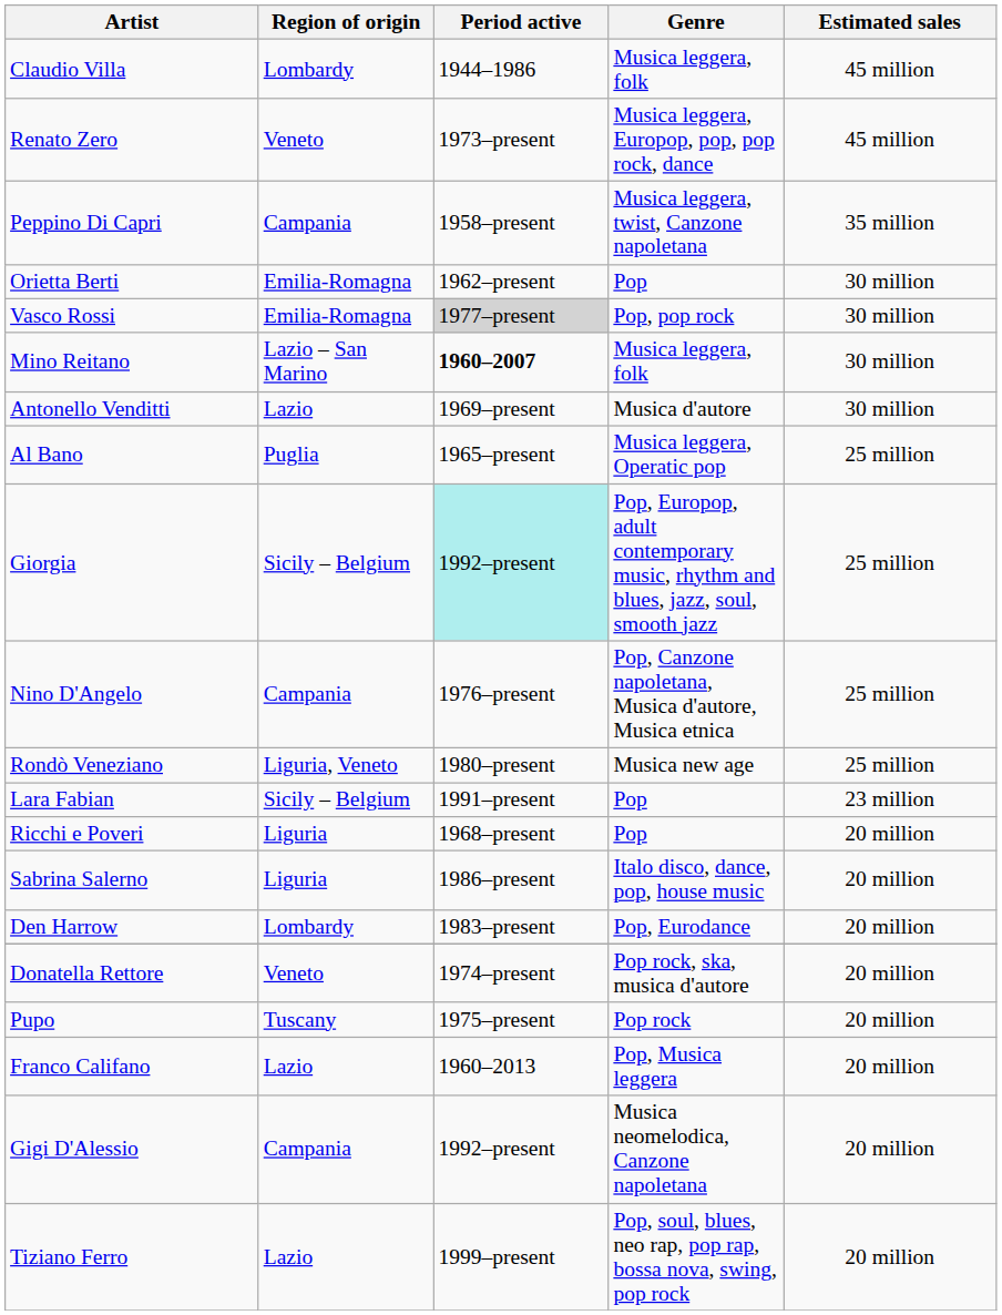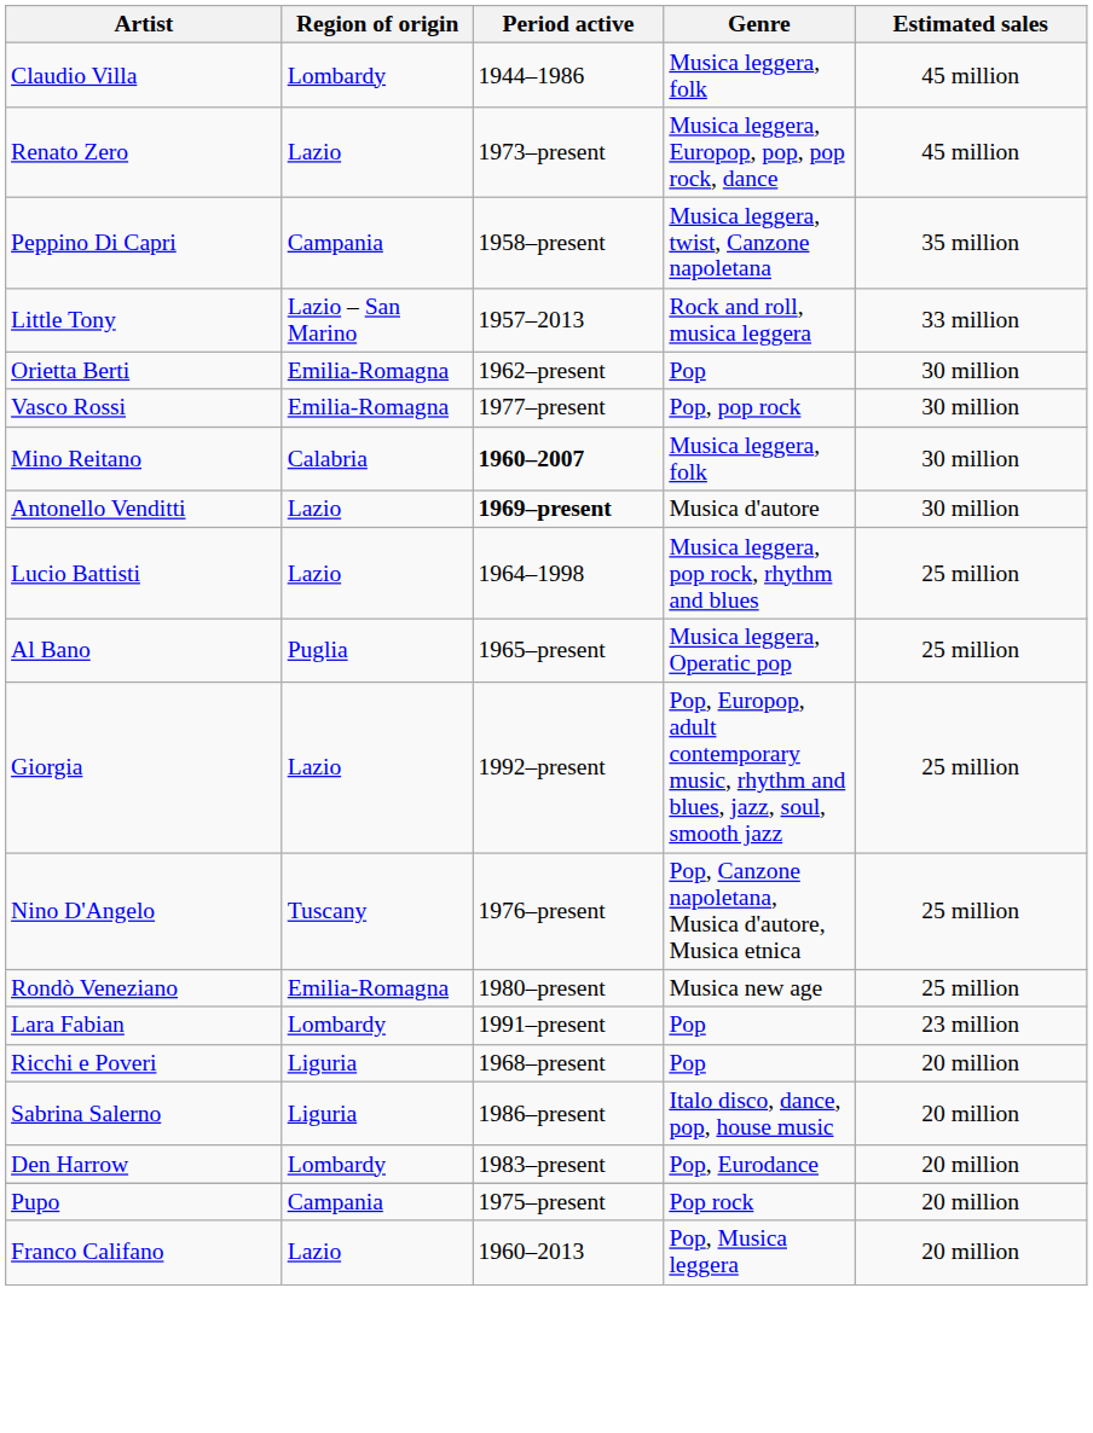 <table class="wikitable sortable">
 <tr>
 <th style="width:180px;">Artist</th>
 <th style="width:122px;">Region of origin</th>
 <th style="width:122px;">Period active</th>
 <th style="width:122px;">Genre</th>
 <th style="width:150px;">Estimated sales</th>
 </tr>
 <tr>
 <td><a href='#'>Claudio Villa</a></td>
 <td><a href='#'>Lombardy</a></td>
 <td>1944–1986</td>
 <td><a href='#'>Musica leggera</a>, <a href='#'>folk</a></td>
 <td style="text-align:center;">45 million</td>
 </tr>
 <tr>
 <td><a href='#'>Renato Zero</a></td>
-<td><a href='#'>Veneto</a></td>
+<td><a href='#'>Lazio</a></td>
 <td>1973–present</td>
 <td><a href='#'>Musica leggera</a>, <a href='#'>Europop</a>, <a href='#'>pop</a>, <a href='#'>pop rock</a>, <a href='#'>dance</a></td>
 <td style="text-align:center;">45 million</td>
 </tr>
 <tr>
 <td><a href='#'>Peppino Di Capri</a></td>
 <td><a href='#'>Campania</a></td>
 <td>1958–present</td>
 <td><a href='#'>Musica leggera</a>, <a href='#'>twist</a>, <a href='#'>Canzone napoletana</a></td>
 <td style="text-align:center;">35 million</td>
 </tr>
 <tr>
+<td><a href='#'>Little Tony</a></td>
+<td><a href='#'>Lazio</a> – <a href='#'>San Marino</a></td>
+<td>1957–2013</td>
+<td><a href='#'>Rock and roll</a>, <a href='#'>musica leggera</a></td>
+<td style="text-align:center;">33 million</td>
+</tr>
+<tr>
 <td><a href='#'>Orietta Berti</a></td>
 <td><a href='#'>Emilia-Romagna</a></td>
 <td>1962–present</td>
 <td><a href='#'>Pop</a></td>
 <td style="text-align:center;">30 million</td>
 </tr>
 <tr>
 <td><a href='#'>Vasco Rossi</a></td>
 <td><a href='#'>Emilia-Romagna</a></td>
-<td style="background: lightgrey;">1977–present</td>
+<td>1977–present</td>
 <td><a href='#'>Pop</a>, <a href='#'>pop rock</a></td>
 <td style="text-align:center;">30 million</td>
 </tr>
 <tr>
 <td><a href='#'>Mino Reitano</a></td>
-<td><a href='#'>Lazio</a> – <a href='#'>San Marino</a></td>
+<td><a href='#'>Calabria</a></td>
 <td><strong>1960–2007</strong></td>
 <td><a href='#'>Musica leggera</a>, <a href='#'>folk</a></td>
 <td style="text-align:center;">30 million</td>
 </tr>
 <tr>
 <td><a href='#'>Antonello Venditti</a></td>
 <td><a href='#'>Lazio</a></td>
-<td>1969–present</td>
+<td><strong>1969–present</strong></td>
 <td>Musica d'autore</td>
 <td style="text-align:center;">30 million</td>
+</tr>
+<tr>
+<td><a href='#'>Lucio Battisti</a></td>
+<td><a href='#'>Lazio</a></td>
+<td>1964–1998</td>
+<td><a href='#'>Musica leggera</a>, <a href='#'>pop rock</a>, <a href='#'>rhythm and blues</a></td>
+<td style="text-align:center;">25 million</td>
 </tr>
 <tr>
 <td><a href='#'>Al Bano</a></td>
 <td><a href='#'>Puglia</a></td>
 <td>1965–present</td>
 <td><a href='#'>Musica leggera</a>, <a href='#'>Operatic pop</a></td>
 <td style="text-align:center;">25 million</td>
 </tr>
 <tr>
 <td><a href='#'>Giorgia</a></td>
-<td><a href='#'>Sicily</a> – <a href='#'>Belgium</a></td>
-<td style="background: paleturquoise;">1992–present</td>
+<td><a href='#'>Lazio</a></td>
+<td>1992–present</td>
 <td><a href='#'>Pop</a>, <a href='#'>Europop</a>, <a href='#'>adult contemporary music</a>, <a href='#'>rhythm and blues</a>, <a href='#'>jazz</a>, <a href='#'>soul</a>, <a href='#'>smooth jazz</a></td>
 <td style="text-align:center;">25 million</td>
 </tr>
 <tr>
 <td><a href='#'>Nino D'Angelo</a></td>
-<td><a href='#'>Campania</a></td>
+<td><a href='#'>Tuscany</a></td>
 <td>1976–present</td>
 <td><a href='#'>Pop</a>, <a href='#'>Canzone napoletana</a>, Musica d'autore, Musica etnica</td>
 <td style="text-align:center;">25 million</td>
 </tr>
 <tr>
 <td><a href='#'>Rondò Veneziano</a></td>
-<td><a href='#'>Liguria</a>, <a href='#'>Veneto</a></td>
+<td><a href='#'>Emilia-Romagna</a></td>
 <td>1980–present</td>
 <td>Musica new age</td>
 <td style="text-align:center;">25 million</td>
 </tr>
 <tr>
 <td><a href='#'>Lara Fabian</a></td>
-<td><a href='#'>Sicily</a> – <a href='#'>Belgium</a></td>
+<td><a href='#'>Lombardy</a></td>
 <td>1991–present</td>
 <td><a href='#'>Pop</a></td>
 <td style="text-align:center;">23 million</td>
 </tr>
 <tr>
 <td><a href='#'>Ricchi e Poveri</a></td>
 <td><a href='#'>Liguria</a></td>
 <td>1968–present</td>
 <td><a href='#'>Pop</a></td>
 <td style="text-align:center;">20 million</td>
 </tr>
 <tr>
 <td><a href='#'>Sabrina Salerno</a></td>
 <td><a href='#'>Liguria</a></td>
 <td>1986–present</td>
 <td><a href='#'>Italo disco</a>, <a href='#'>dance</a>, <a href='#'>pop</a>, <a href='#'>house music</a></td>
 <td style="text-align:center;">20 million</td>
 </tr>
 <tr>
 <td><a href='#'>Den Harrow</a></td>
 <td><a href='#'>Lombardy</a></td>
 <td>1983–present</td>
 <td><a href='#'>Pop</a>, <a href='#'>Eurodance</a></td>
 <td style="text-align:center;">20 million</td>
 </tr>
 <tr>
 </tr>
 <tr>
-<td><a href='#'>Donatella Rettore</a></td>
-<td><a href='#'>Veneto</a></td>
-<td>1974–present</td>
-<td><a href='#'>Pop rock</a>, <a href='#'>ska</a>, musica d'autore</td>
-<td style="text-align:center;">20 million</td>
-</tr>
-<tr>
 <td><a href='#'>Pupo</a></td>
-<td><a href='#'>Tuscany</a></td>
+<td><a href='#'>Campania</a></td>
 <td>1975–present</td>
 <td><a href='#'>Pop rock</a></td>
 <td style="text-align:center;">20 million</td>
 </tr>
 <tr>
 <td><a href='#'>Franco Califano</a></td>
 <td><a href='#'>Lazio</a></td>
 <td>1960–2013</td>
 <td><a href='#'>Pop</a>, <a href='#'>Musica leggera</a></td>
 <td style="text-align:center;">20 million</td>
 </tr>
-<tr>
-<td><a href='#'>Gigi D'Alessio</a></td>
-<td><a href='#'>Campania</a></td>
-<td>1992–present</td>
-<td>Musica neomelodica, <a href='#'>Canzone napoletana</a></td>
-<td style="text-align:center;">20 million</td>
-</tr>
-<tr>
-<td><a href='#'>Tiziano Ferro</a></td>
-<td><a href='#'>Lazio</a></td>
-<td>1999–present</td>
-<td><a href='#'>Pop</a>, <a href='#'>soul</a>, <a href='#'>blues</a>, neo rap, <a href='#'>pop rap</a>, <a href='#'>bossa nova</a>, <a href='#'>swing</a>, <a href='#'>pop rock</a></td>
-<td style="text-align:center;">20 million</td>
-</tr>
 </table>
